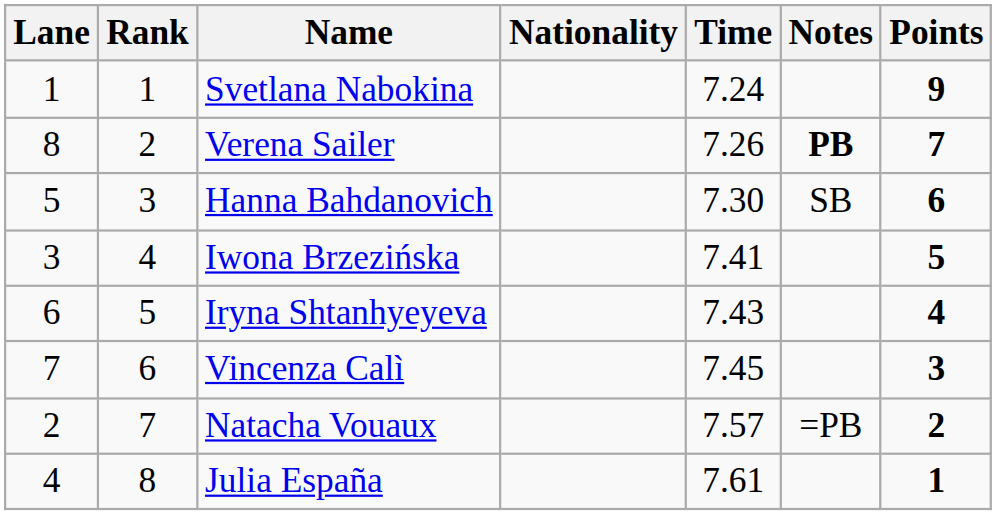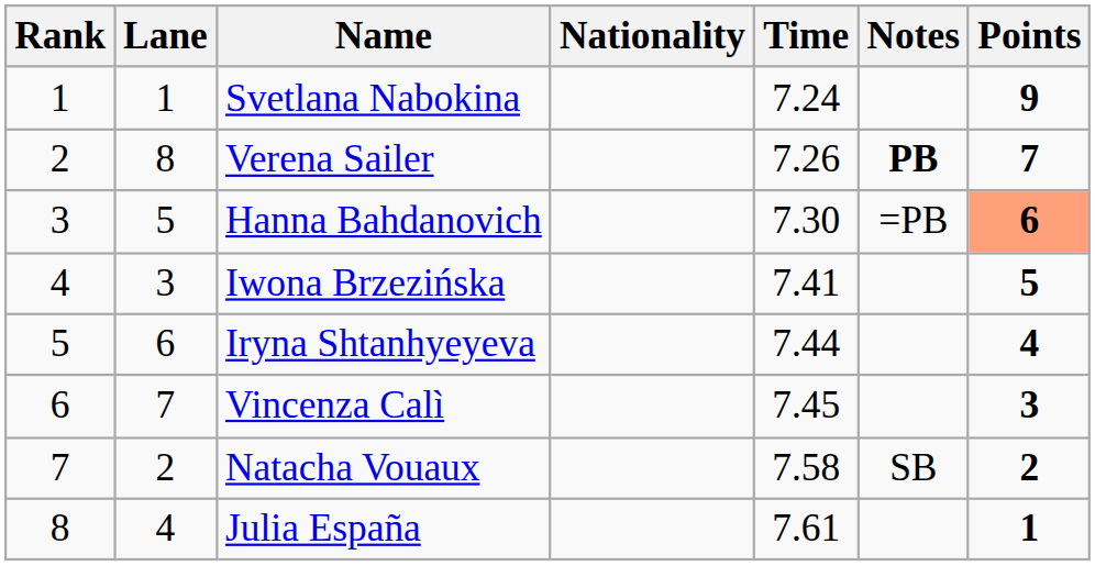 <table class="wikitable sortable" style="text-align:center">
 <tr>
+<th>Rank</th>
 <th>Lane</th>
-<th>Rank</th>
 <th>Name</th>
 <th>Nationality</th>
 <th>Time</th>
 <th>Notes</th>
 <th>Points</th>
 </tr>
 <tr>
 <td>1</td>
 <td>1</td>
 <td align=left><a href='#'>Svetlana Nabokina</a></td>
 <td align=left></td>
 <td>7.24</td>
 <td></td>
 <td><strong>9</strong></td>
 </tr>
 <tr>
+<td>2</td>
 <td>8</td>
-<td>2</td>
 <td align=left><a href='#'>Verena Sailer</a></td>
 <td align=left></td>
 <td>7.26</td>
 <td><strong>PB</strong></td>
 <td><strong>7</strong></td>
 </tr>
 <tr>
+<td>3</td>
 <td>5</td>
-<td>3</td>
 <td align=left><a href='#'>Hanna Bahdanovich</a></td>
 <td align=left></td>
 <td>7.30</td>
-<td>SB</td>
-<td><strong>6</strong></td>
+<td>=PB</td>
+<td style="background: lightsalmon;"><strong>6</strong></td>
 </tr>
 <tr>
+<td>4</td>
 <td>3</td>
-<td>4</td>
 <td align=left><a href='#'>Iwona Brzezińska</a></td>
 <td align=left></td>
 <td>7.41</td>
 <td></td>
 <td><strong>5</strong></td>
 </tr>
 <tr>
+<td>5</td>
 <td>6</td>
-<td>5</td>
 <td align=left><a href='#'>Iryna Shtanhyeyeva</a></td>
 <td align=left></td>
-<td>7.43</td>
+<td>7.44</td>
 <td></td>
 <td><strong>4</strong></td>
 </tr>
 <tr>
+<td>6</td>
 <td>7</td>
-<td>6</td>
 <td align=left><a href='#'>Vincenza Calì</a></td>
 <td align=left></td>
 <td>7.45</td>
 <td></td>
 <td><strong>3</strong></td>
 </tr>
 <tr>
+<td>7</td>
 <td>2</td>
-<td>7</td>
 <td align=left><a href='#'>Natacha Vouaux</a></td>
 <td align=left></td>
-<td>7.57</td>
-<td>=PB</td>
+<td>7.58</td>
+<td>SB</td>
 <td><strong>2</strong></td>
 </tr>
 <tr>
+<td>8</td>
 <td>4</td>
-<td>8</td>
 <td align=left><a href='#'>Julia España</a></td>
 <td align=left></td>
 <td>7.61</td>
 <td></td>
 <td><strong>1</strong></td>
 </tr>
 </table>
